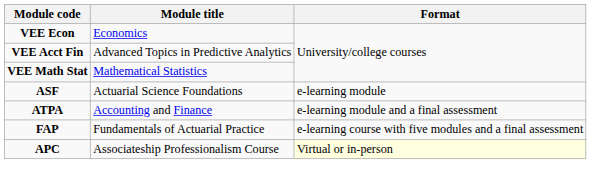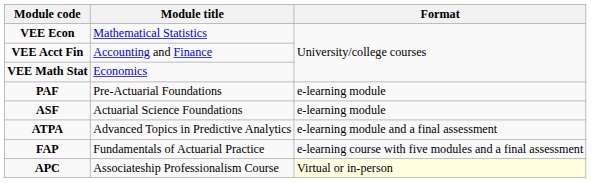 <table class=wikitable>
 <tr>
 <th>Module code</th>
 <th>Module title</th>
 <th>Format</th>
 </tr>
 <tr>
 <td align="center"><strong>VEE Econ</strong></td>
-<td><a href='#'>Economics</a></td>
+<td><a href='#'>Mathematical Statistics</a></td>
 <td rowspan="3">University/college courses</td>
 </tr>
 <tr>
 <td align="center"><strong>VEE Acct Fin</strong></td>
-<td>Advanced Topics in Predictive Analytics</td>
+<td><a href='#'>Accounting</a> and <a href='#'>Finance</a></td>
 </tr>
 <tr>
 <td align="center"><strong>VEE Math Stat</strong></td>
-<td><a href='#'>Mathematical Statistics</a></td>
+<td><a href='#'>Economics</a></td>
+</tr>
+<tr>
+<td align="center"><strong>PAF</strong></td>
+<td>Pre-Actuarial Foundations</td>
+<td>e-learning module</td>
 </tr>
 <tr>
 <td align="center"><strong>ASF</strong></td>
 <td>Actuarial Science Foundations</td>
 <td>e-learning module</td>
 </tr>
 <tr>
 <td align="center"><strong>ATPA</strong></td>
-<td><a href='#'>Accounting</a> and <a href='#'>Finance</a></td>
+<td>Advanced Topics in Predictive Analytics</td>
 <td>e-learning module and a final assessment</td>
 </tr>
 <tr>
 <td align="center"><strong>FAP</strong></td>
 <td>Fundamentals of Actuarial Practice</td>
 <td>e-learning course with five modules and a final assessment</td>
 </tr>
 <tr>
 <td align="center"><strong>APC</strong></td>
 <td>Associateship Professionalism Course</td>
 <td style="background: lightyellow;">Virtual or in-person</td>
 </tr>
 </table>
